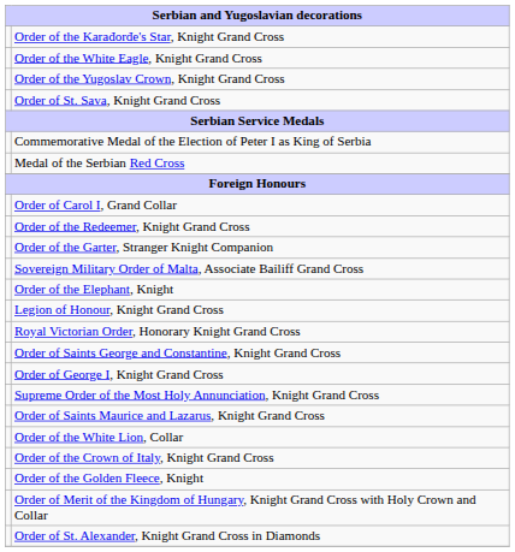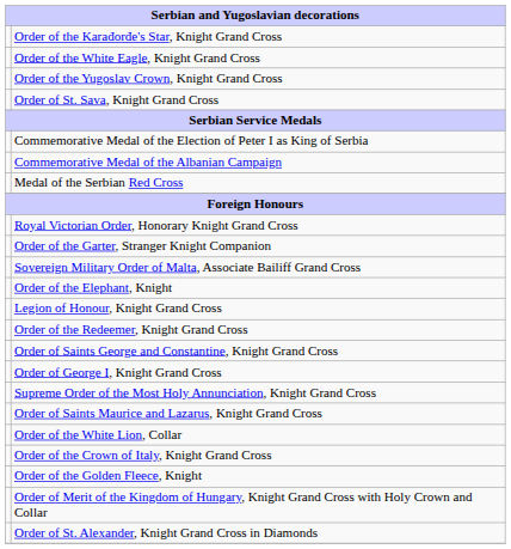 <table class="wikitable">
 <tr style="background:#ccf; text-align:center;">
 <td colspan=2><strong>Serbian and Yugoslavian decorations</strong></td>
 </tr>
 <tr>
 <td></td>
 <td><a href='#'>Order of the Karađorđe's Star</a>, Knight Grand Cross</td>
 </tr>
 <tr>
 <td></td>
 <td><a href='#'>Order of the White Eagle</a>, Knight Grand Cross</td>
 </tr>
 <tr>
 <td></td>
 <td><a href='#'>Order of the Yugoslav Crown</a>, Knight Grand Cross</td>
 </tr>
 <tr>
 <td></td>
 <td><a href='#'>Order of St. Sava</a>, Knight Grand Cross</td>
 </tr>
 <tr style="background:#ccf; text-align:center;">
 <td colspan=2><strong>Serbian Service Medals</strong></td>
 </tr>
 <tr>
 <td></td>
 <td>Commemorative Medal of the Election of Peter I as King of Serbia</td>
 </tr>
 <tr>
 <td></td>
+<td><a href='#'>Commemorative Medal of the Albanian Campaign</a></td>
+</tr>
+<tr>
+<td></td>
 <td>Medal of the Serbian <a href='#'>Red Cross</a></td>
 </tr>
 <tr>
 </tr>
 <tr style="background:#ccf; text-align:center;">
 <td colspan=2><strong>Foreign Honours</strong></td>
 </tr>
 <tr>
 <td></td>
-<td><a href='#'>Order of Carol I</a>, Grand Collar</td>
-</tr>
-<tr>
-<td></td>
-<td><a href='#'>Order of the Redeemer</a>, Knight Grand Cross</td>
+<td><a href='#'>Royal Victorian Order</a>, Honorary Knight Grand Cross</td>
 </tr>
 <tr>
 <td></td>
 <td><a href='#'>Order of the Garter</a>, Stranger Knight Companion</td>
 </tr>
 <tr>
 <td></td>
 <td><a href='#'>Sovereign Military Order of Malta</a>, Associate Bailiff Grand Cross</td>
 </tr>
 <tr>
 <td></td>
 <td><a href='#'>Order of the Elephant</a>, Knight</td>
 </tr>
 <tr>
 <td></td>
 <td><a href='#'>Legion of Honour</a>, Knight Grand Cross</td>
 </tr>
 <tr>
 <td></td>
-<td><a href='#'>Royal Victorian Order</a>, Honorary Knight Grand Cross</td>
+<td><a href='#'>Order of the Redeemer</a>, Knight Grand Cross</td>
 </tr>
 <tr>
 <td></td>
 <td><a href='#'>Order of Saints George and Constantine</a>, Knight Grand Cross</td>
 </tr>
 <tr>
 <td></td>
 <td><a href='#'>Order of George I</a>, Knight Grand Cross</td>
 </tr>
 <tr>
 <td></td>
 <td><a href='#'>Supreme Order of the Most Holy Annunciation</a>, Knight Grand Cross</td>
 </tr>
 <tr>
 <td></td>
 <td><a href='#'>Order of Saints Maurice and Lazarus</a>, Knight Grand Cross</td>
 </tr>
 <tr>
 <td></td>
 <td><a href='#'>Order of the White Lion</a>, Collar</td>
 </tr>
 <tr>
 <td></td>
 <td><a href='#'>Order of the Crown of Italy</a>, Knight Grand Cross</td>
 </tr>
 <tr>
 <td></td>
 <td><a href='#'>Order of the Golden Fleece</a>, Knight</td>
 </tr>
 <tr>
 <td></td>
 <td><a href='#'>Order of Merit of the Kingdom of Hungary</a>, Knight Grand Cross with Holy Crown and Collar</td>
 </tr>
 <tr>
 <td></td>
 <td><a href='#'>Order of St. Alexander</a>, Knight Grand Cross in Diamonds</td>
 </tr>
 <tr>
 </tr>
 </table>
